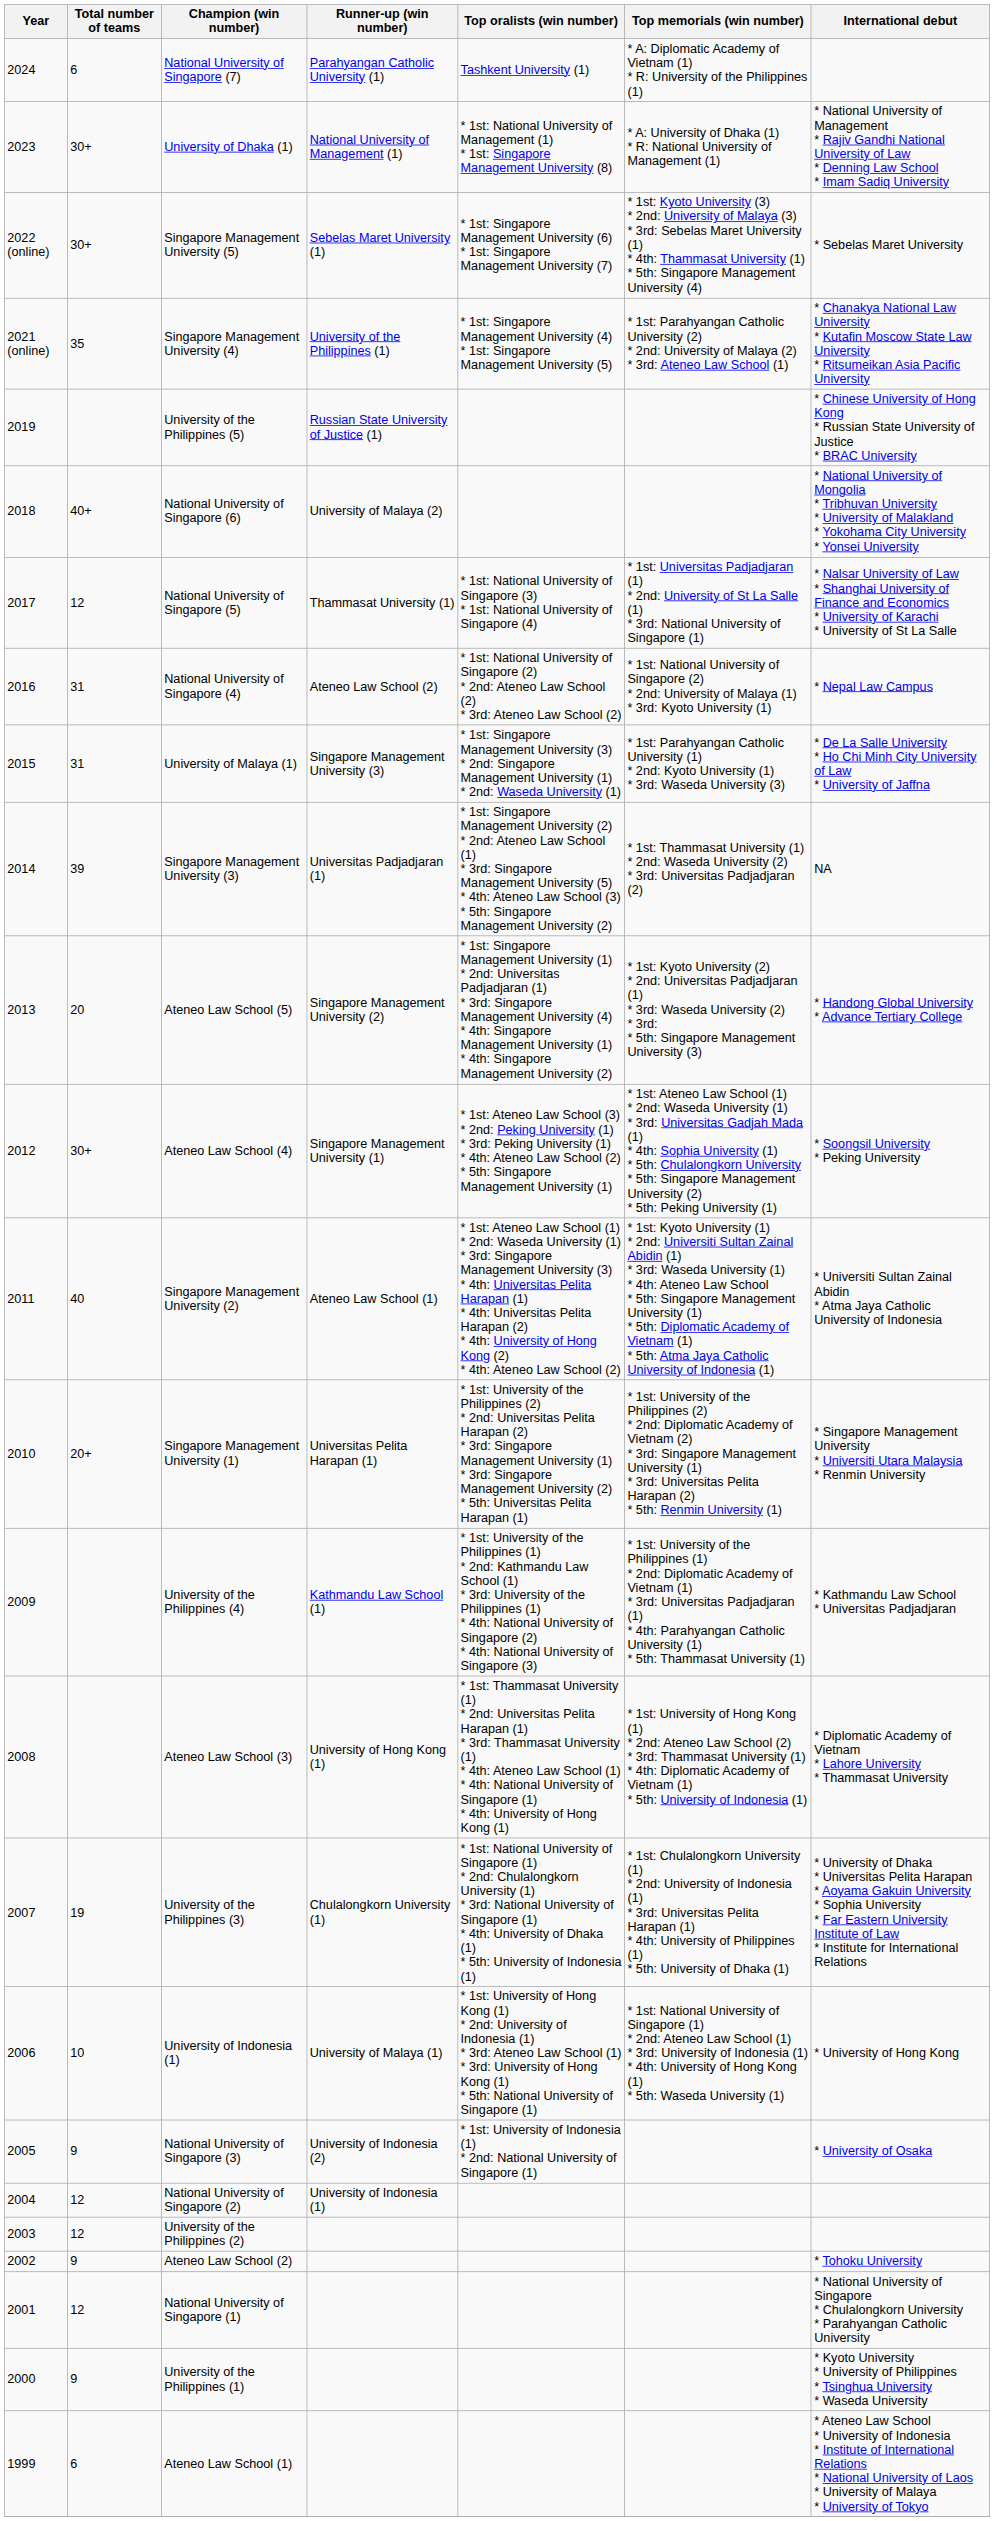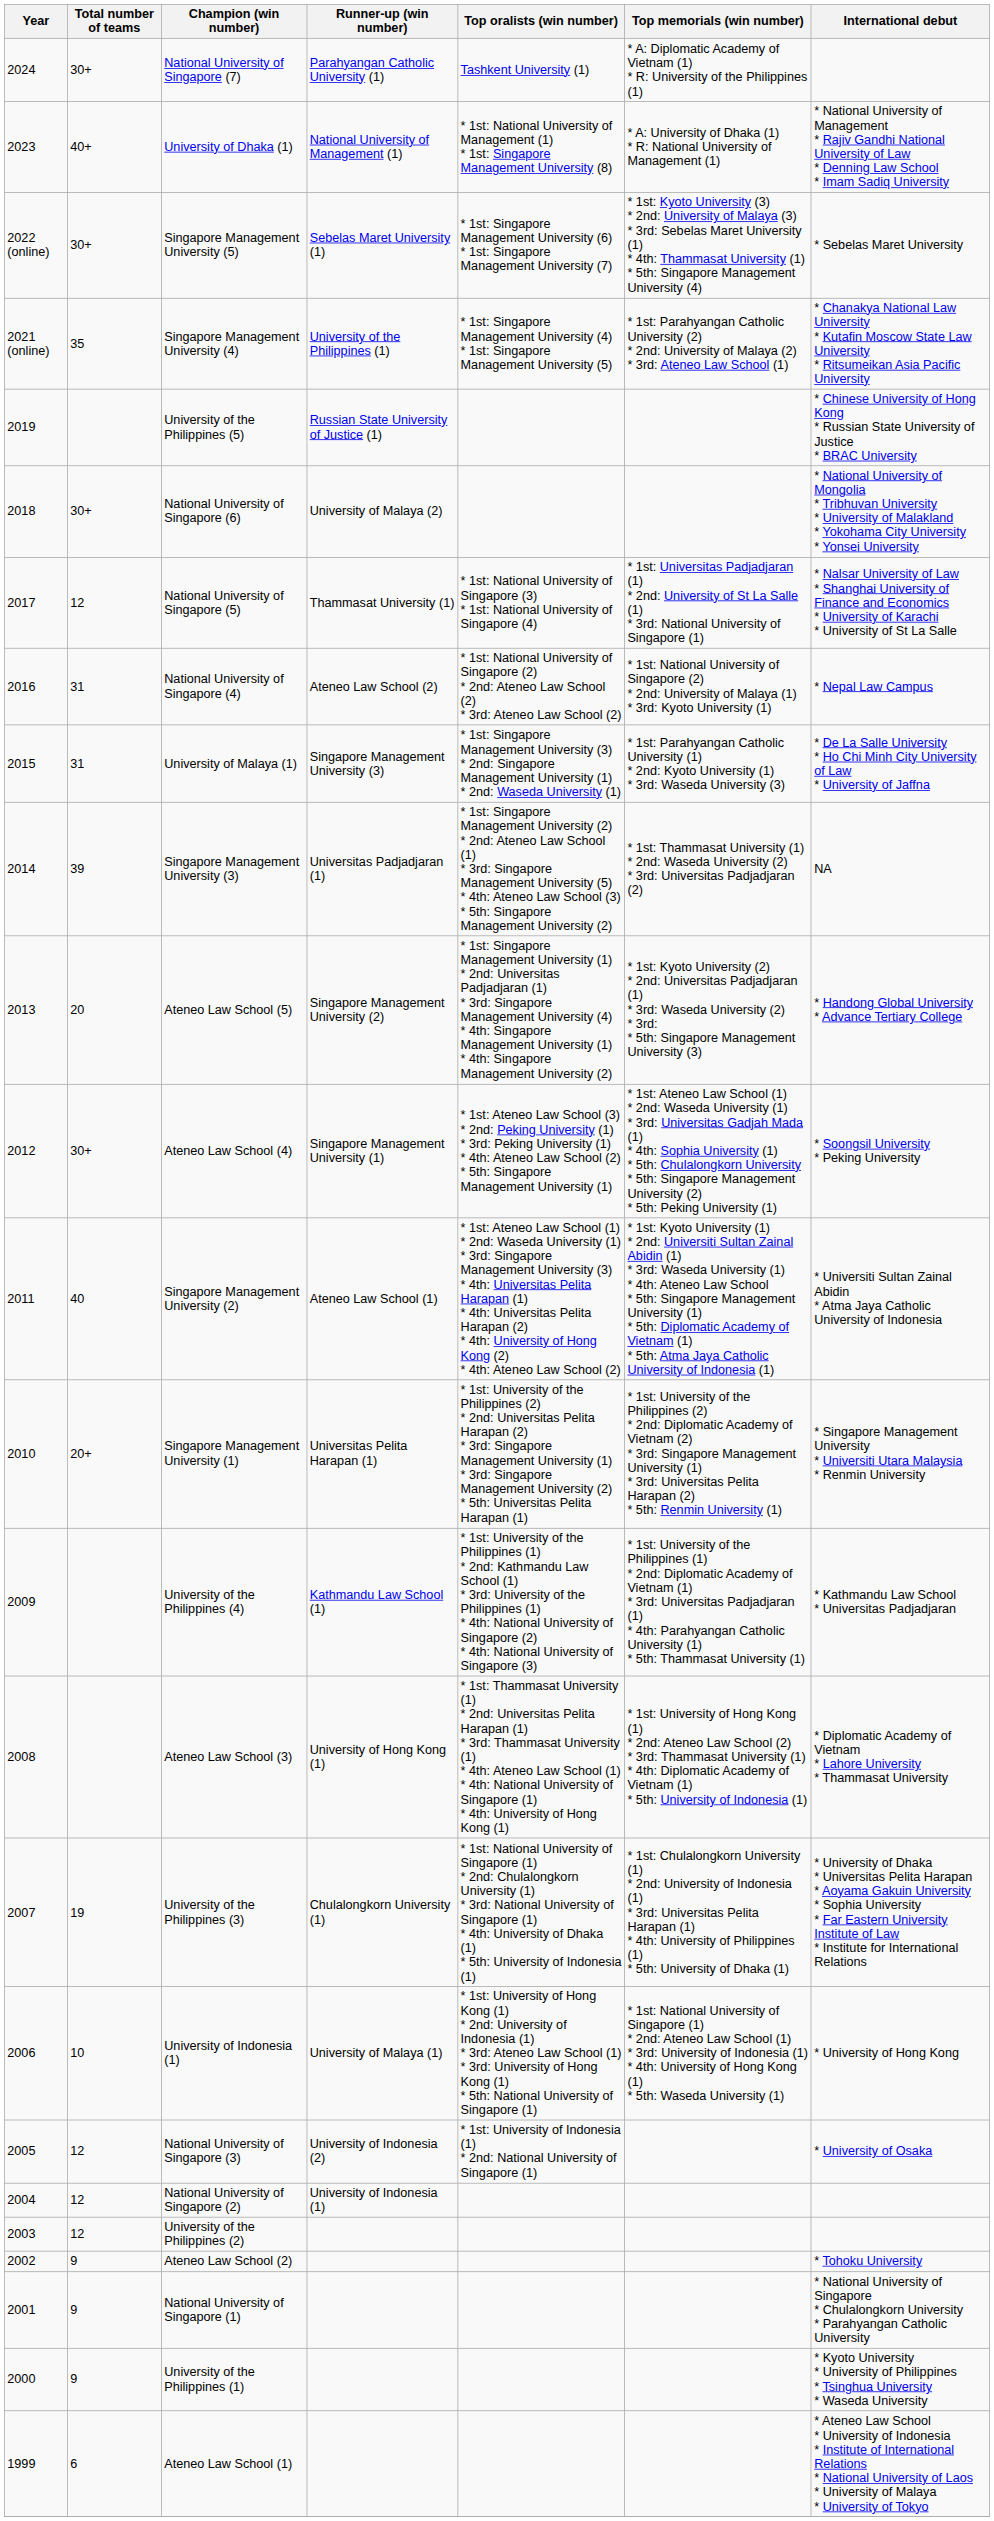 <table class="wikitable">
 <tr>
 <th>Year</th>
 <th>Total number of teams</th>
 <th>Champion (win number)</th>
 <th>Runner-up (win number)</th>
 <th>Top oralists (win number)</th>
 <th>Top memorials (win number)</th>
 <th>International debut</th>
 </tr>
 <tr>
 <td>2024</td>
-<td>6</td>
+<td>30+</td>
 <td><a href='#'>National University of Singapore</a> (7)</td>
 <td><a href='#'>Parahyangan Catholic University</a> (1)</td>
 <td><a href='#'>Tashkent University</a> (1)</td>
 <td>* A: Diplomatic Academy of Vietnam (1) <br> * R: University of the Philippines (1)</td>
 <td></td>
 </tr>
 <tr>
 <td>2023</td>
-<td>30+</td>
+<td>40+</td>
 <td><a href='#'>University of Dhaka</a> (1)</td>
 <td><a href='#'>National University of Management</a> (1)</td>
 <td>* 1st: National University of Management (1) <br> * 1st: <a href='#'>Singapore Management University</a> (8)</td>
 <td>* A: University of Dhaka (1) <br> * R: National University of Management (1)</td>
 <td>* National University of Management <br> * <a href='#'>Rajiv Gandhi National University of Law</a> <br> * <a href='#'>Denning Law School</a> <br> * <a href='#'>Imam Sadiq University</a></td>
 </tr>
 <tr>
 <td>2022 (online)</td>
 <td>30+</td>
 <td>Singapore Management University (5)</td>
 <td><a href='#'>Sebelas Maret University</a> (1)</td>
 <td>* 1st: Singapore Management University (6) <br> * 1st: Singapore Management University (7)</td>
 <td>* 1st: <a href='#'>Kyoto University</a> (3) <br> * 2nd: <a href='#'>University of Malaya</a> (3) <br> * 3rd: Sebelas Maret University (1) <br> * 4th: <a href='#'>Thammasat University</a> (1) <br> * 5th: Singapore Management University (4)</td>
 <td>* Sebelas Maret University</td>
 </tr>
 <tr>
 <td>2021 (online)</td>
 <td>35</td>
 <td>Singapore Management University (4)</td>
 <td><a href='#'>University of the Philippines</a> (1)</td>
 <td>* 1st: Singapore Management University (4) <br> * 1st: Singapore Management University (5)</td>
 <td>* 1st: Parahyangan Catholic University (2) <br> * 2nd: University of Malaya (2) <br> * 3rd: <a href='#'>Ateneo Law School</a> (1)</td>
 <td>* <a href='#'>Chanakya National Law University</a> <br> * <a href='#'>Kutafin Moscow State Law University</a> <br> * <a href='#'>Ritsumeikan Asia Pacific University</a></td>
 </tr>
 <tr>
 <td>2019</td>
 <td></td>
 <td>University of the Philippines (5)</td>
 <td><a href='#'>Russian State University of Justice</a> (1)</td>
 <td></td>
 <td></td>
 <td>* <a href='#'>Chinese University of Hong Kong</a> <br> * Russian State University of Justice <br> * <a href='#'>BRAC University</a> <br></td>
 </tr>
 <tr>
 <td>2018</td>
-<td>40+</td>
+<td>30+</td>
 <td>National University of Singapore (6)</td>
 <td>University of Malaya (2)</td>
 <td></td>
 <td></td>
 <td>* <a href='#'>National University of Mongolia</a> <br> * <a href='#'>Tribhuvan University</a> <br> * <a href='#'>University of Malakland</a> <br> * <a href='#'>Yokohama City University</a> <br> * <a href='#'>Yonsei University</a></td>
 </tr>
 <tr>
 <td>2017</td>
 <td>12</td>
 <td>National University of Singapore (5)</td>
 <td>Thammasat University (1)</td>
 <td>* 1st: National University of Singapore (3) <br> * 1st: National University of Singapore (4)</td>
 <td>* 1st: <a href='#'>Universitas Padjadjaran</a> (1) <br> * 2nd: <a href='#'>University of St La Salle</a> (1) <br> * 3rd: National University of Singapore (1)</td>
 <td>* <a href='#'>Nalsar University of Law</a> <br> * <a href='#'>Shanghai University of Finance and Economics</a> <br> * <a href='#'>University of Karachi</a> <br> * University of St La Salle</td>
 </tr>
 <tr>
 <td>2016</td>
 <td>31</td>
 <td>National University of Singapore (4)</td>
 <td>Ateneo Law School (2)</td>
 <td>* 1st: National University of Singapore (2) <br> * 2nd: Ateneo Law School (2) <br> * 3rd: Ateneo Law School (2)</td>
 <td>* 1st: National University of Singapore (2) <br> * 2nd: University of Malaya (1) <br> * 3rd: Kyoto University (1)</td>
 <td>* <a href='#'>Nepal Law Campus</a></td>
 </tr>
 <tr>
 <td>2015</td>
 <td>31</td>
 <td>University of Malaya (1)</td>
 <td>Singapore Management University (3)</td>
 <td>* 1st: Singapore Management University (3) <br> * 2nd: Singapore Management University (1) <br> * 2nd: <a href='#'>Waseda University</a> (1)</td>
 <td>* 1st: Parahyangan Catholic University (1) <br> * 2nd: Kyoto University (1) <br> * 3rd: Waseda University (3)</td>
 <td>* <a href='#'>De La Salle University</a> <br> * <a href='#'>Ho Chi Minh City University of Law</a> <br> * <a href='#'>University of Jaffna</a></td>
 </tr>
 <tr>
 <td>2014</td>
 <td>39</td>
 <td>Singapore Management University (3)</td>
 <td>Universitas Padjadjaran (1)</td>
 <td>* 1st: Singapore Management University (2) <br> * 2nd: Ateneo Law School (1) <br> * 3rd: Singapore Management University (5) <br> * 4th: Ateneo Law School (3) <br> * 5th: Singapore Management University (2)</td>
 <td>* 1st: Thammasat University (1) <br> * 2nd: Waseda University (2) <br> * 3rd: Universitas Padjadjaran (2)</td>
 <td>NA</td>
 </tr>
 <tr>
 <td>2013</td>
 <td>20</td>
 <td>Ateneo Law School (5)</td>
 <td>Singapore Management University (2)</td>
 <td>* 1st: Singapore Management University (1) <br> * 2nd: Universitas Padjadjaran (1) <br> * 3rd: Singapore Management University (4) <br> * 4th: Singapore Management University (1) <br> * 4th: Singapore Management University (2)</td>
 <td>* 1st: Kyoto University (2) <br> * 2nd: Universitas Padjadjaran (1)  <br> * 3rd: Waseda University (2) <br> * 3rd:  <br> * 5th: Singapore Management University (3)</td>
 <td>* <a href='#'>Handong Global University</a> <br> * <a href='#'>Advance Tertiary College</a></td>
 </tr>
 <tr>
 <td>2012</td>
 <td>30+</td>
 <td>Ateneo Law School (4)</td>
 <td>Singapore Management University (1)</td>
 <td>* 1st: Ateneo Law School (3) <br> * 2nd: <a href='#'>Peking University</a> (1) <br> * 3rd: Peking University (1) <br> * 4th: Ateneo Law School (2) <br> * 5th: Singapore Management University (1)</td>
 <td>* 1st: Ateneo Law School (1) <br> * 2nd: Waseda University (1) <br> * 3rd: <a href='#'>Universitas Gadjah Mada</a> (1) <br> * 4th: <a href='#'>Sophia University</a> (1) <br> * 5th: <a href='#'>Chulalongkorn University</a> <br> * 5th: Singapore Management University (2) <br> * 5th: Peking University (1)</td>
 <td>* <a href='#'>Soongsil University</a> <br> * Peking University</td>
 </tr>
 <tr>
 <td>2011</td>
 <td>40</td>
 <td>Singapore Management University (2)</td>
 <td>Ateneo Law School (1)</td>
 <td>* 1st: Ateneo Law School (1) <br> * 2nd: Waseda University (1) <br> * 3rd: Singapore Management University (3) <br> * 4th: <a href='#'>Universitas Pelita Harapan</a> (1) <br> * 4th: Universitas Pelita Harapan (2) <br> * 4th: <a href='#'>University of Hong Kong</a> (2) <br> * 4th: Ateneo Law School (2)</td>
 <td>* 1st: Kyoto University (1) <br> * 2nd: <a href='#'>Universiti Sultan Zainal Abidin</a> (1) <br> * 3rd: Waseda University (1) <br> * 4th: Ateneo Law School <br> * 5th: Singapore Management University (1) <br> * 5th: <a href='#'>Diplomatic Academy of Vietnam</a> (1) <br> * 5th: <a href='#'>Atma Jaya Catholic University of Indonesia</a> (1)</td>
 <td>* Universiti Sultan Zainal Abidin <br> * Atma Jaya Catholic University of Indonesia</td>
 </tr>
 <tr>
 <td>2010</td>
 <td>20+</td>
 <td>Singapore Management University (1)</td>
 <td>Universitas Pelita Harapan (1)</td>
 <td>* 1st: University of the Philippines (2) <br> * 2nd: Universitas Pelita Harapan (2) <br> * 3rd: Singapore Management University (1) <br> * 3rd: Singapore Management University (2) <br> * 5th: Universitas Pelita Harapan (1)</td>
 <td>* 1st: University of the Philippines (2) <br> * 2nd: Diplomatic Academy of Vietnam (2) <br> * 3rd: Singapore Management University (1) <br> * 3rd: Universitas Pelita Harapan (2) <br> * 5th: <a href='#'>Renmin University</a> (1)</td>
 <td>* Singapore Management University <br> * <a href='#'>Universiti Utara Malaysia</a> <br> * Renmin University</td>
 </tr>
 <tr>
 <td>2009</td>
 <td></td>
 <td>University of the Philippines (4)</td>
 <td><a href='#'>Kathmandu Law School</a> (1)</td>
 <td>* 1st: University of the Philippines (1) <br> * 2nd: Kathmandu Law School (1) <br> * 3rd: University of the Philippines (1) <br> * 4th: National University of Singapore (2) <br> * 4th: National University of Singapore (3)</td>
 <td>* 1st: University of the Philippines (1) <br> * 2nd: Diplomatic Academy of Vietnam (1) <br> * 3rd: Universitas Padjadjaran (1) <br> * 4th: Parahyangan Catholic University (1) <br> * 5th: Thammasat University (1)</td>
 <td>* Kathmandu Law School <br> * Universitas Padjadjaran</td>
 </tr>
 <tr>
 <td>2008</td>
 <td></td>
 <td>Ateneo Law School (3)</td>
 <td>University of Hong Kong (1)</td>
 <td>* 1st: Thammasat University (1) <br> * 2nd: Universitas Pelita Harapan (1) <br> * 3rd: Thammasat University (1) <br> * 4th: Ateneo Law School (1) <br> * 4th: National University of Singapore (1) <br> * 4th: University of Hong Kong (1)</td>
 <td>* 1st: University of Hong Kong (1) <br> * 2nd: Ateneo Law School (2) <br> * 3rd: Thammasat University (1) <br> * 4th: Diplomatic Academy of Vietnam (1) <br> * 5th: <a href='#'>University of Indonesia</a> (1)</td>
 <td>* Diplomatic Academy of Vietnam <br> * <a href='#'>Lahore University</a> <br> * Thammasat University</td>
 </tr>
 <tr>
 <td>2007</td>
 <td>19</td>
 <td>University of the Philippines (3)</td>
 <td>Chulalongkorn University (1)</td>
 <td>* 1st: National University of Singapore (1) <br> * 2nd: Chulalongkorn University (1) <br> * 3rd: National University of Singapore (1) <br> * 4th: University of Dhaka (1) <br> * 5th: University of Indonesia (1)</td>
 <td>* 1st: Chulalongkorn University (1) <br> * 2nd: University of Indonesia (1) <br> * 3rd: Universitas Pelita Harapan (1) <br> * 4th: University of Philippines (1) <br> * 5th: University of Dhaka (1)</td>
 <td>* University of Dhaka <br> * Universitas Pelita Harapan <br> * <a href='#'>Aoyama Gakuin University</a> <br> * Sophia University <br> * <a href='#'>Far Eastern University Institute of Law</a> <br> * Institute for International Relations</td>
 </tr>
 <tr>
 <td>2006</td>
 <td>10</td>
 <td>University of Indonesia (1)</td>
 <td>University of Malaya (1)</td>
 <td>* 1st: University of Hong Kong (1) <br> * 2nd: University of Indonesia (1) <br> * 3rd: Ateneo Law School (1) <br> * 3rd: University of Hong Kong (1) <br> * 5th: National University of Singapore (1)</td>
 <td>* 1st: National University of Singapore (1) <br> * 2nd: Ateneo Law School (1) <br> * 3rd: University of Indonesia (1) <br> * 4th: University of Hong Kong (1) <br> * 5th: Waseda University (1)</td>
 <td>* University of Hong Kong</td>
 </tr>
 <tr>
 <td>2005</td>
-<td>9</td>
+<td>12</td>
 <td>National University of Singapore (3)</td>
 <td>University of Indonesia (2)</td>
 <td>* 1st: University of Indonesia (1) <br> * 2nd: National University of Singapore (1)</td>
 <td></td>
 <td>* <a href='#'>University of Osaka</a></td>
 </tr>
 <tr>
 <td>2004</td>
 <td>12</td>
 <td>National University of Singapore (2)</td>
 <td>University of Indonesia (1)</td>
 <td></td>
 <td></td>
 <td></td>
 </tr>
 <tr>
 <td>2003</td>
 <td>12</td>
 <td>University of the Philippines (2)</td>
 <td></td>
 <td></td>
 <td></td>
 <td></td>
 </tr>
 <tr>
 <td>2002</td>
 <td>9</td>
 <td>Ateneo Law School (2)</td>
 <td></td>
 <td></td>
 <td></td>
 <td>* <a href='#'>Tohoku University</a></td>
 </tr>
 <tr>
 <td>2001</td>
-<td>12</td>
+<td>9</td>
 <td>National University of Singapore (1)</td>
 <td></td>
 <td></td>
 <td></td>
 <td>* National University of Singapore <br> * Chulalongkorn University <br> * Parahyangan Catholic University</td>
 </tr>
 <tr>
 <td>2000</td>
 <td>9</td>
 <td>University of the Philippines (1)</td>
 <td></td>
 <td></td>
 <td></td>
 <td>* Kyoto University <br> * University of Philippines <br> * <a href='#'>Tsinghua University</a> <br> * Waseda University</td>
 </tr>
 <tr>
 <td>1999</td>
 <td>6</td>
 <td>Ateneo Law School (1)</td>
 <td></td>
 <td></td>
 <td></td>
 <td>* Ateneo Law School <br> * University of Indonesia <br> * <a href='#'>Institute of International Relations</a> <br> * <a href='#'>National University of Laos</a> <br> * University of Malaya <br> * <a href='#'>University of Tokyo</a></td>
 </tr>
 <tr>
 </tr>
 </table>
